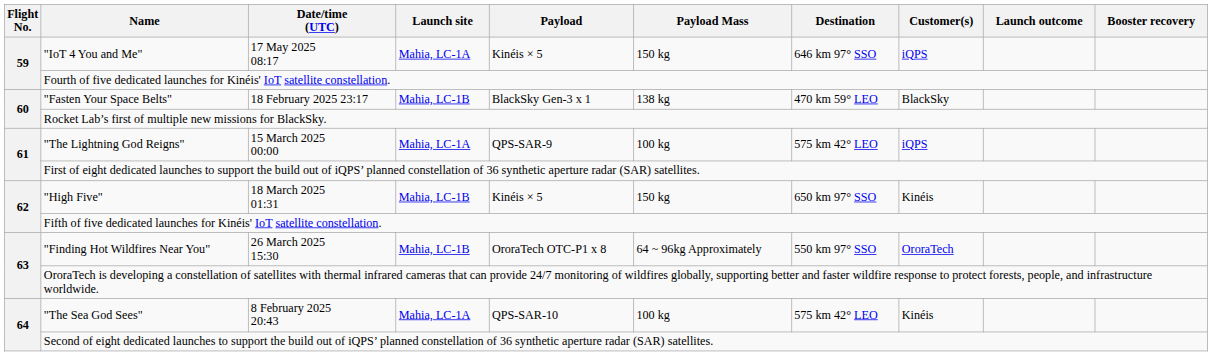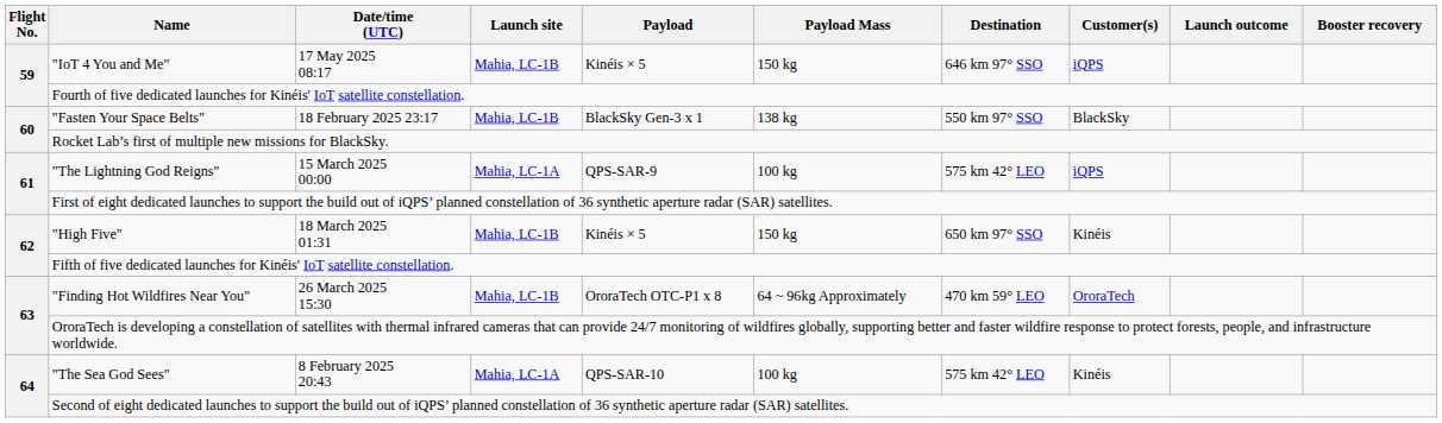 <table class="wikitable" style="width: 100%">
 <tr>
 <th>Flight<br>No.</th>
 <th>Name</th>
 <th>Date/time<br>(<a href='#'>UTC</a>)</th>
 <th>Launch site</th>
 <th>Payload</th>
 <th>Payload Mass</th>
 <th>Destination</th>
 <th>Customer(s)</th>
 <th>Launch outcome</th>
 <th>Booster recovery</th>
 </tr>
 <tr>
 <th rowspan="2">59</th>
 <td>"IoT 4 You and Me"</td>
 <td>17 May 2025<br>08:17</td>
-<td><a href='#'>Mahia, LC-1A</a></td>
+<td><a href='#'>Mahia, LC-1B</a></td>
 <td>Kinéis × 5</td>
 <td>150 kg</td>
 <td>646 km 97° <a href='#'>SSO</a></td>
 <td><a href='#'>iQPS</a></td>
 <td></td>
 <td></td>
 </tr>
 <tr>
 <td colspan="9">Fourth of five dedicated launches for Kinéis' <a href='#'>IoT</a> <a href='#'>satellite constellation</a>.</td>
 </tr>
 <tr>
 <th rowspan="2">60</th>
 <td>"Fasten Your Space Belts"</td>
 <td>18 February 2025 23:17</td>
 <td><a href='#'>Mahia, LC-1B</a></td>
 <td>BlackSky Gen-3 x 1</td>
 <td>138 kg</td>
-<td>470 km 59° <a href='#'>LEO</a></td>
+<td>550 km 97° <a href='#'>SSO</a></td>
 <td BlackSky>BlackSky</td>
 <td></td>
 <td></td>
 </tr>
 <tr>
 <td colspan="9">Rocket Lab’s first of multiple new missions for BlackSky.</td>
 </tr>
 <tr>
 <th rowspan="2">61</th>
 <td>"The Lightning God Reigns"</td>
 <td>15 March 2025<br>00:00</td>
 <td><a href='#'>Mahia, LC-1A</a></td>
 <td>QPS-SAR-9</td>
 <td>100 kg</td>
 <td>575 km 42° <a href='#'>LEO</a></td>
 <td><a href='#'>iQPS</a></td>
 <td></td>
 <td></td>
 </tr>
 <tr>
 <td colspan="9">First of eight dedicated launches to support the build out of iQPS’ planned constellation of 36 synthetic aperture radar (SAR) satellites.</td>
 </tr>
 <tr>
 <th rowspan="2">62</th>
 <td>"High Five"</td>
 <td>18 March 2025<br>01:31</td>
 <td><a href='#'>Mahia, LC-1B</a></td>
 <td>Kinéis × 5</td>
 <td>150 kg</td>
 <td>650 km 97° <a href='#'>SSO</a></td>
 <td>Kinéis</td>
 <td></td>
 <td></td>
 </tr>
 <tr>
 <td colspan="9">Fifth of five dedicated launches for Kinéis' <a href='#'>IoT</a> <a href='#'>satellite constellation</a>.</td>
 </tr>
 <tr>
 <th rowspan="2">63</th>
 <td>"Finding Hot Wildfires Near You"</td>
 <td>26 March 2025<br>15:30</td>
 <td><a href='#'>Mahia, LC-1B</a></td>
 <td>OroraTech OTC-P1 x 8</td>
 <td>64 ~ 96kg Approximately</td>
-<td>550 km 97° <a href='#'>SSO</a></td>
+<td>470 km 59° <a href='#'>LEO</a></td>
 <td><a href='#'>OroraTech</a></td>
 <td></td>
 <td></td>
 </tr>
 <tr>
 <td colspan="9">OroraTech is developing a constellation of satellites with thermal infrared cameras that can provide 24/7 monitoring of wildfires globally, supporting better and faster wildfire response to protect forests, people, and infrastructure worldwide.</td>
 </tr>
 <tr>
 <th rowspan="2">64</th>
 <td>"The Sea God Sees"</td>
 <td>8 February 2025<br>20:43</td>
 <td><a href='#'>Mahia, LC-1A</a></td>
 <td>QPS-SAR-10</td>
 <td>100 kg</td>
 <td>575 km 42° <a href='#'>LEO</a></td>
 <td>Kinéis</td>
 <td></td>
 <td></td>
 </tr>
 <tr>
 <td colspan="9">Second of eight dedicated launches to support the build out of iQPS’ planned constellation of 36 synthetic aperture radar (SAR) satellites.</td>
 </tr>
 </table>
